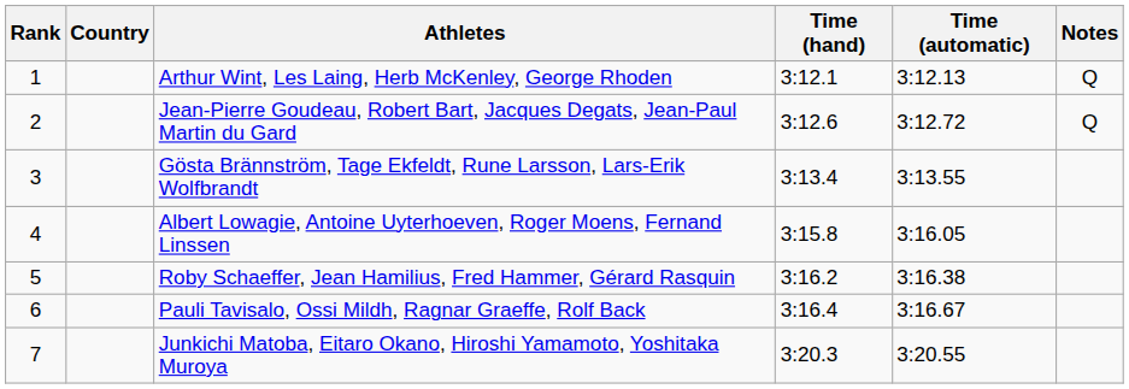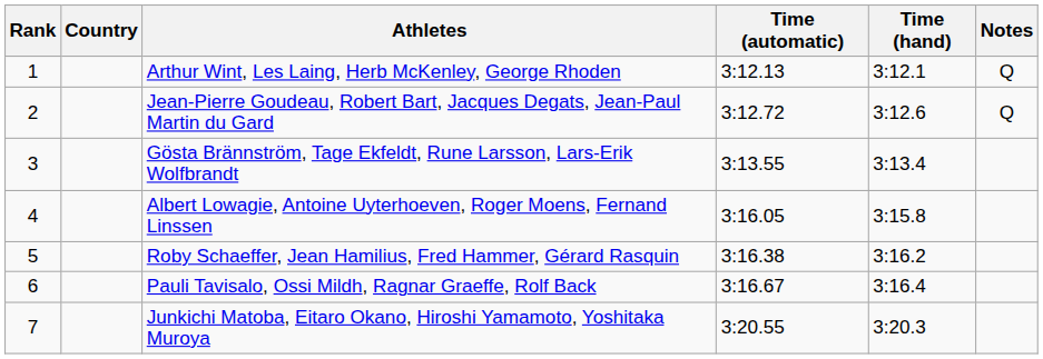 <table class="wikitable sortable" style="text-align:center">
 <tr>
 <th>Rank</th>
 <th>Country</th>
 <th>Athletes</th>
+<th>Time (automatic)</th>
 <th>Time (hand)</th>
-<th>Time (automatic)</th>
 <th>Notes</th>
 </tr>
 <tr>
 <td>1</td>
 <td align=left></td>
 <td align=left><a href='#'>Arthur Wint</a>, <a href='#'>Les Laing</a>, <a href='#'>Herb McKenley</a>, <a href='#'>George Rhoden</a></td>
+<td align=left>3:12.13</td>
 <td align=left>3:12.1</td>
-<td align=left>3:12.13</td>
 <td>Q</td>
 </tr>
 <tr>
 <td>2</td>
 <td align=left></td>
 <td align=left><a href='#'>Jean-Pierre Goudeau</a>, <a href='#'>Robert Bart</a>, <a href='#'>Jacques Degats</a>, <a href='#'>Jean-Paul Martin du Gard</a></td>
+<td align=left>3:12.72</td>
 <td align=left>3:12.6</td>
-<td align=left>3:12.72</td>
 <td>Q</td>
 </tr>
 <tr>
 <td>3</td>
 <td align=left></td>
 <td align=left><a href='#'>Gösta Brännström</a>, <a href='#'>Tage Ekfeldt</a>, <a href='#'>Rune Larsson</a>, <a href='#'>Lars-Erik Wolfbrandt</a></td>
+<td align=left>3:13.55</td>
 <td align=left>3:13.4</td>
-<td align=left>3:13.55</td>
 <td></td>
 </tr>
 <tr>
 <td>4</td>
 <td align=left></td>
 <td align=left><a href='#'>Albert Lowagie</a>, <a href='#'>Antoine Uyterhoeven</a>, <a href='#'>Roger Moens</a>, <a href='#'>Fernand Linssen</a></td>
+<td align=left>3:16.05</td>
 <td align=left>3:15.8</td>
-<td align=left>3:16.05</td>
 <td></td>
 </tr>
 <tr>
 <td>5</td>
 <td align=left></td>
 <td align=left><a href='#'>Roby Schaeffer</a>, <a href='#'>Jean Hamilius</a>, <a href='#'>Fred Hammer</a>, <a href='#'>Gérard Rasquin</a></td>
+<td align=left>3:16.38</td>
 <td align=left>3:16.2</td>
-<td align=left>3:16.38</td>
 <td></td>
 </tr>
 <tr>
 <td>6</td>
 <td align=left></td>
 <td align=left><a href='#'>Pauli Tavisalo</a>, <a href='#'>Ossi Mildh</a>, <a href='#'>Ragnar Graeffe</a>, <a href='#'>Rolf Back</a></td>
+<td align=left>3:16.67</td>
 <td align=left>3:16.4</td>
-<td align=left>3:16.67</td>
 <td></td>
 </tr>
 <tr>
 <td>7</td>
 <td align=left></td>
 <td align=left><a href='#'>Junkichi Matoba</a>, <a href='#'>Eitaro Okano</a>, <a href='#'>Hiroshi Yamamoto</a>, <a href='#'>Yoshitaka Muroya</a></td>
+<td align=left>3:20.55</td>
 <td align=left>3:20.3</td>
-<td align=left>3:20.55</td>
 <td></td>
 </tr>
 </table>
